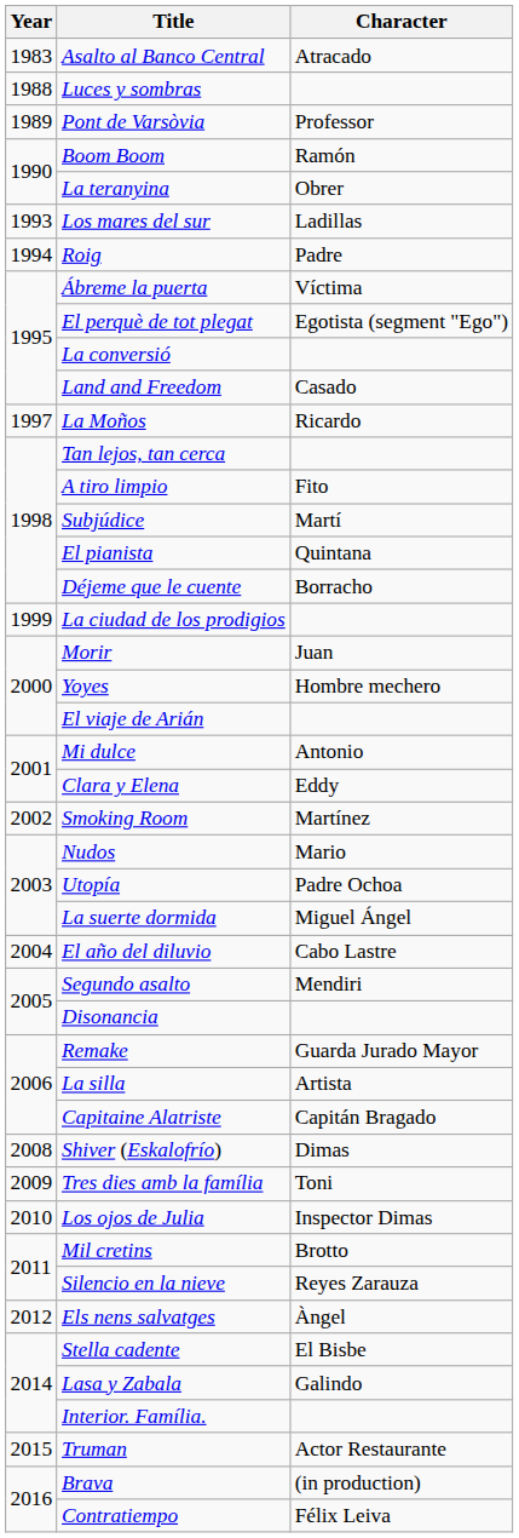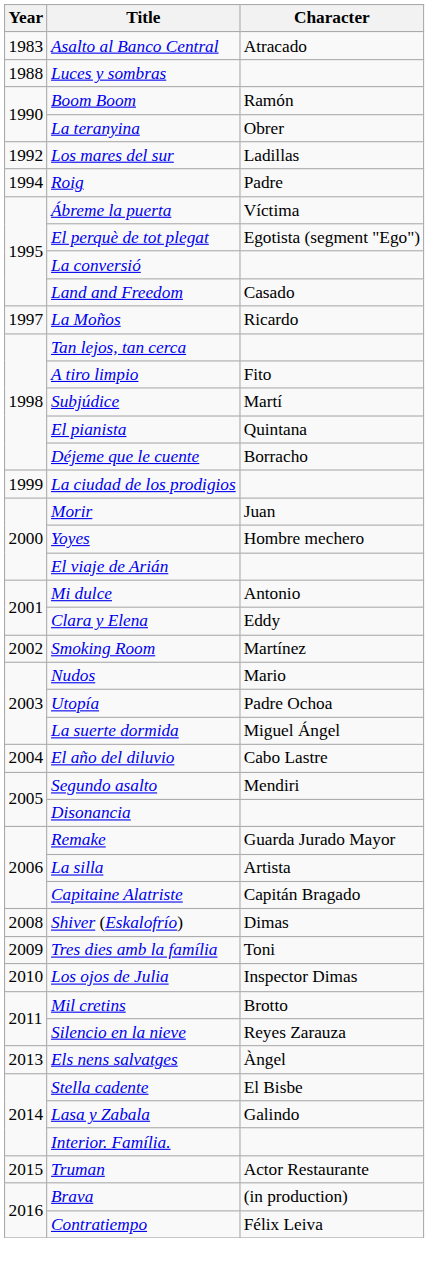 <table class="wikitable">
 <tr>
 <th>Year</th>
 <th>Title</th>
 <th>Character</th>
 </tr>
 <tr>
 <td>1983</td>
 <td><em><a href='#'>Asalto al Banco Central</a></em></td>
 <td>Atracado</td>
 </tr>
 <tr>
 <td>1988</td>
 <td><em><a href='#'>Luces y sombras</a></em></td>
 <td></td>
 </tr>
 <tr>
-<td>1989</td>
-<td><em><a href='#'>Pont de Varsòvia</a></em></td>
-<td>Professor</td>
-</tr>
-<tr>
 <td rowspan="2">1990</td>
 <td><em><a href='#'>Boom Boom</a></em></td>
 <td>Ramón</td>
 </tr>
 <tr>
 <td><em><a href='#'>La teranyina</a></em></td>
 <td>Obrer</td>
 </tr>
 <tr>
-<td>1993</td>
+<td>1992</td>
 <td><em><a href='#'>Los mares del sur</a></em></td>
 <td>Ladillas</td>
 </tr>
 <tr>
 <td>1994</td>
 <td><em><a href='#'>Roig</a></em></td>
 <td>Padre</td>
 </tr>
 <tr>
 <td rowspan="4">1995</td>
 <td><em><a href='#'>Ábreme la puerta</a></em></td>
 <td>Víctima</td>
 </tr>
 <tr>
 <td><em><a href='#'>El perquè de tot plegat</a></em></td>
 <td>Egotista (segment "Ego")</td>
 </tr>
 <tr>
 <td><em><a href='#'>La conversió</a></em></td>
 <td></td>
 </tr>
 <tr>
 <td><em><a href='#'>Land and Freedom</a></em></td>
 <td>Casado</td>
 </tr>
 <tr>
 <td>1997</td>
 <td><em><a href='#'>La Moños</a></em></td>
 <td>Ricardo</td>
 </tr>
 <tr>
 <td rowspan="5">1998</td>
 <td><em><a href='#'>Tan lejos, tan cerca</a></em></td>
 <td></td>
 </tr>
 <tr>
 <td><em><a href='#'>A tiro limpio</a></em></td>
 <td>Fito</td>
 </tr>
 <tr>
 <td><em><a href='#'>Subjúdice</a></em></td>
 <td>Martí</td>
 </tr>
 <tr>
 <td><em><a href='#'>El pianista</a></em></td>
 <td>Quintana</td>
 </tr>
 <tr>
 <td><em><a href='#'>Déjeme que le cuente</a></em></td>
 <td>Borracho</td>
 </tr>
 <tr>
 <td>1999</td>
 <td><em><a href='#'>La ciudad de los prodigios</a></em></td>
 <td></td>
 </tr>
 <tr>
 <td rowspan="3">2000</td>
 <td><em><a href='#'>Morir</a></em></td>
 <td>Juan</td>
 </tr>
 <tr>
 <td><em><a href='#'>Yoyes</a></em></td>
 <td>Hombre mechero</td>
 </tr>
 <tr>
 <td><em><a href='#'>El viaje de Arián</a></em></td>
 <td></td>
 </tr>
 <tr>
 <td rowspan="2">2001</td>
 <td><em><a href='#'>Mi dulce</a></em></td>
 <td>Antonio</td>
 </tr>
 <tr>
 <td><em><a href='#'>Clara y Elena</a></em></td>
 <td>Eddy</td>
 </tr>
 <tr>
 <td>2002</td>
 <td><em><a href='#'>Smoking Room</a></em></td>
 <td>Martínez</td>
 </tr>
 <tr>
 <td rowspan="3">2003</td>
 <td><em><a href='#'>Nudos</a></em></td>
 <td>Mario</td>
 </tr>
 <tr>
 <td><em><a href='#'>Utopía</a></em></td>
 <td>Padre Ochoa</td>
 </tr>
 <tr>
 <td><em><a href='#'>La suerte dormida</a></em></td>
 <td>Miguel Ángel</td>
 </tr>
 <tr>
 <td>2004</td>
 <td><em><a href='#'>El año del diluvio</a></em></td>
 <td>Cabo Lastre</td>
 </tr>
 <tr>
 <td rowspan="2">2005</td>
 <td><em><a href='#'>Segundo asalto</a></em></td>
 <td>Mendiri</td>
 </tr>
 <tr>
 <td><em><a href='#'>Disonancia</a></em></td>
 <td></td>
 </tr>
 <tr>
 <td rowspan="3">2006</td>
 <td><em><a href='#'>Remake</a></em></td>
 <td>Guarda Jurado Mayor</td>
 </tr>
 <tr>
 <td><em><a href='#'>La silla</a></em></td>
 <td>Artista</td>
 </tr>
 <tr>
 <td><em><a href='#'>Capitaine Alatriste</a></em></td>
 <td>Capitán Bragado</td>
 </tr>
 <tr>
 <td>2008</td>
 <td><em><a href='#'>Shiver</a></em> (<em><a href='#'>Eskalofrío</a></em>)</td>
 <td>Dimas</td>
 </tr>
 <tr>
 <td>2009</td>
 <td><em><a href='#'>Tres dies amb la família</a></em></td>
 <td>Toni</td>
 </tr>
 <tr>
 <td>2010</td>
 <td><em><a href='#'>Los ojos de Julia</a></em></td>
 <td>Inspector Dimas</td>
 </tr>
 <tr>
 <td rowspan="2">2011</td>
 <td><em><a href='#'>Mil cretins</a></em></td>
 <td>Brotto</td>
 </tr>
 <tr>
 <td><em><a href='#'>Silencio en la nieve</a></em></td>
 <td>Reyes Zarauza</td>
 </tr>
 <tr>
-<td>2012</td>
+<td>2013</td>
 <td><em><a href='#'>Els nens salvatges</a></em></td>
 <td>Àngel</td>
 </tr>
 <tr>
 <td rowspan="3">2014</td>
 <td><em><a href='#'>Stella cadente</a></em></td>
 <td>El Bisbe</td>
 </tr>
 <tr>
 <td><em><a href='#'>Lasa y Zabala</a></em></td>
 <td>Galindo</td>
 </tr>
 <tr>
 <td><em><a href='#'>Interior. Família.</a></em></td>
 <td></td>
 </tr>
 <tr>
 <td>2015</td>
 <td><em><a href='#'>Truman</a></em></td>
 <td>Actor Restaurante</td>
 </tr>
 <tr>
 <td rowspan="2">2016</td>
 <td><em><a href='#'>Brava</a></em></td>
 <td>(in production)</td>
 </tr>
 <tr>
 <td><em><a href='#'>Contratiempo</a></em></td>
 <td>Félix Leiva</td>
 </tr>
 </table>
